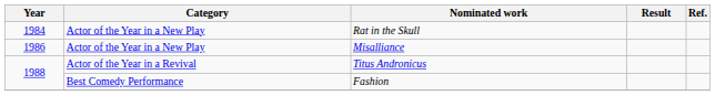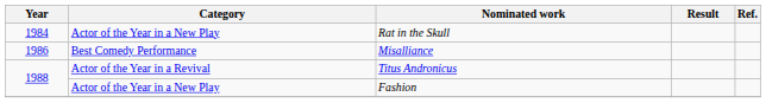 <table class=wikitable>
 <tr>
 <th scope="col" style="width:5em;">Year</th>
 <th scope="col" style="width:26em;">Category</th>
 <th scope="col" style="width:25em;">Nominated work</th>
 <th scope="col" style="width:5em;">Result</th>
 <th>Ref.</th>
 </tr>
 <tr>
 <td style="text-align:center;"><a href='#'>1984</a></td>
 <td><a href='#'>Actor of the Year in a New Play</a></td>
 <td><em>Rat in the Skull</em></td>
 <td></td>
 <td></td>
 </tr>
 <tr>
 <td style="text-align:center;"><a href='#'>1986</a></td>
-<td><a href='#'>Actor of the Year in a New Play</a></td>
+<td><a href='#'>Best Comedy Performance</a></td>
 <td><em><a href='#'>Misalliance</a></em></td>
 <td></td>
 <td></td>
 </tr>
 <tr>
 <td style="text-align:center;", rowspan="2"><a href='#'>1988</a></td>
 <td><a href='#'>Actor of the Year in a Revival</a></td>
 <td><em><a href='#'>Titus Andronicus</a></em></td>
 <td></td>
 <td></td>
 </tr>
 <tr>
-<td><a href='#'>Best Comedy Performance</a></td>
+<td><a href='#'>Actor of the Year in a New Play</a></td>
 <td><em>Fashion</em></td>
 <td></td>
 <td></td>
 </tr>
 <tr>
 </tr>
 </table>
